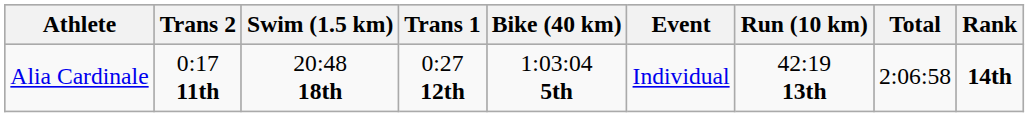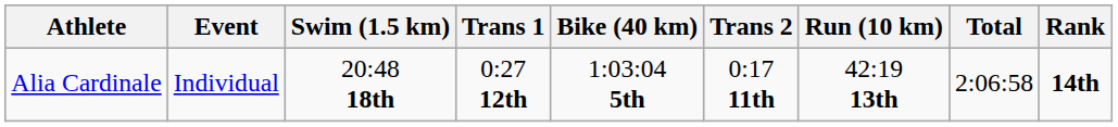 <table class="wikitable" style="font-size:90%">
 <tr>
 <th>Athlete</th>
-<th>Trans 2</th>
+<th>Event</th>
 <th>Swim (1.5 km)</th>
 <th>Trans 1</th>
 <th>Bike (40 km)</th>
-<th>Event</th>
+<th>Trans 2</th>
 <th>Run (10 km)</th>
 <th>Total</th>
 <th>Rank</th>
 </tr>
 <tr>
 <td><a href='#'>Alia Cardinale</a></td>
-<td align=center>0:17<br><strong>11th</strong></td>
+<td><a href='#'>Individual</a></td>
 <td align=center>20:48<br><strong>18th</strong></td>
 <td align=center>0:27<br><strong>12th</strong></td>
 <td align=center>1:03:04 <br><strong>5th</strong></td>
-<td><a href='#'>Individual</a></td>
+<td align=center>0:17<br><strong>11th</strong></td>
 <td align=center>42:19<br><strong>13th</strong></td>
 <td align=center>2:06:58</td>
 <td align=center><strong>14th</strong></td>
 </tr>
 </table>
